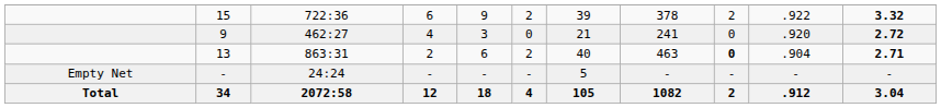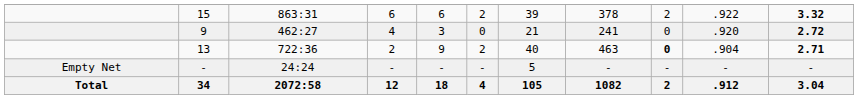 <table class="wikitable sortable" width ="1000">
 <tr align="center">
 </tr>
 <tr align="center" bgcolor="">
 <td></td>
 <td>15</td>
-<td>722:36</td>
+<td>863:31</td>
 <td>6</td>
-<td>9</td>
+<td>6</td>
 <td>2</td>
 <td>39</td>
 <td>378</td>
 <td>2</td>
 <td>.922</td>
 <td><strong>3.32</strong></td>
 </tr>
 <tr align="center" bgcolor="f0f0f0">
 <td></td>
 <td>9</td>
 <td>462:27</td>
 <td>4</td>
 <td>3</td>
 <td>0</td>
 <td>21</td>
 <td>241</td>
 <td>0</td>
 <td>.920</td>
 <td><strong>2.72</strong></td>
 </tr>
 <tr align="center" bgcolor="">
 <td></td>
 <td>13</td>
-<td>863:31</td>
+<td>722:36</td>
 <td>2</td>
-<td>6</td>
+<td>9</td>
 <td>2</td>
 <td>40</td>
 <td>463</td>
 <td><strong>0</strong></td>
 <td>.904</td>
 <td><strong>2.71</strong></td>
 </tr>
 <tr align="center" bgcolor="f0f0f0">
 <td>Empty Net</td>
 <td>-</td>
 <td>24:24</td>
 <td>-</td>
 <td>-</td>
 <td>-</td>
 <td>5</td>
 <td>-</td>
 <td>-</td>
 <td>-</td>
 <td>-</td>
 </tr>
 <tr>
 <th>Total</th>
 <th>34</th>
 <th>2072:58</th>
 <th>12</th>
 <th>18</th>
 <th>4</th>
 <th>105</th>
 <th>1082</th>
 <th>2</th>
 <th>.912</th>
 <th>3.04</th>
 </tr>
 </table>
